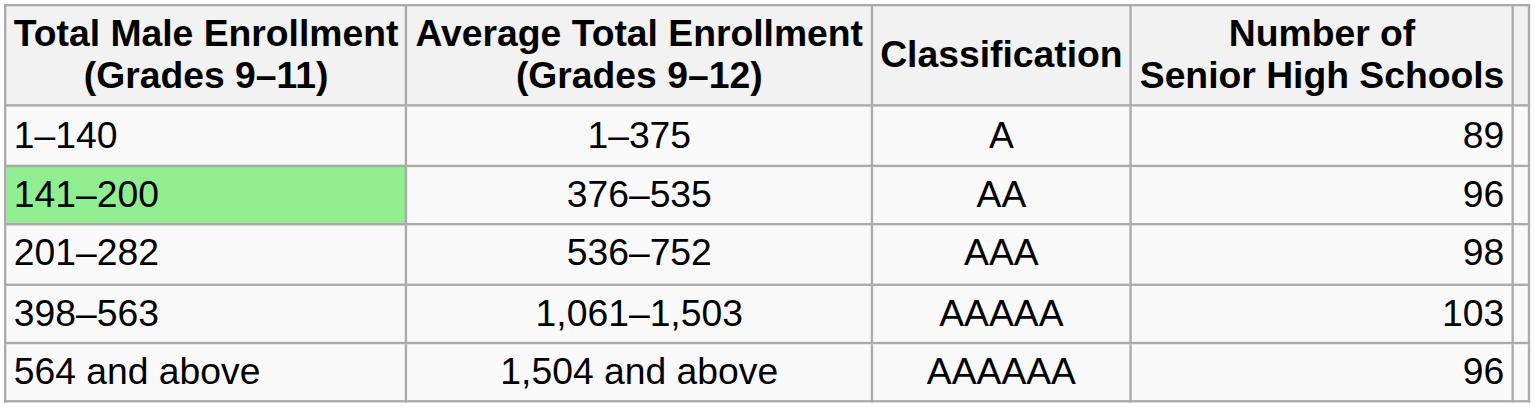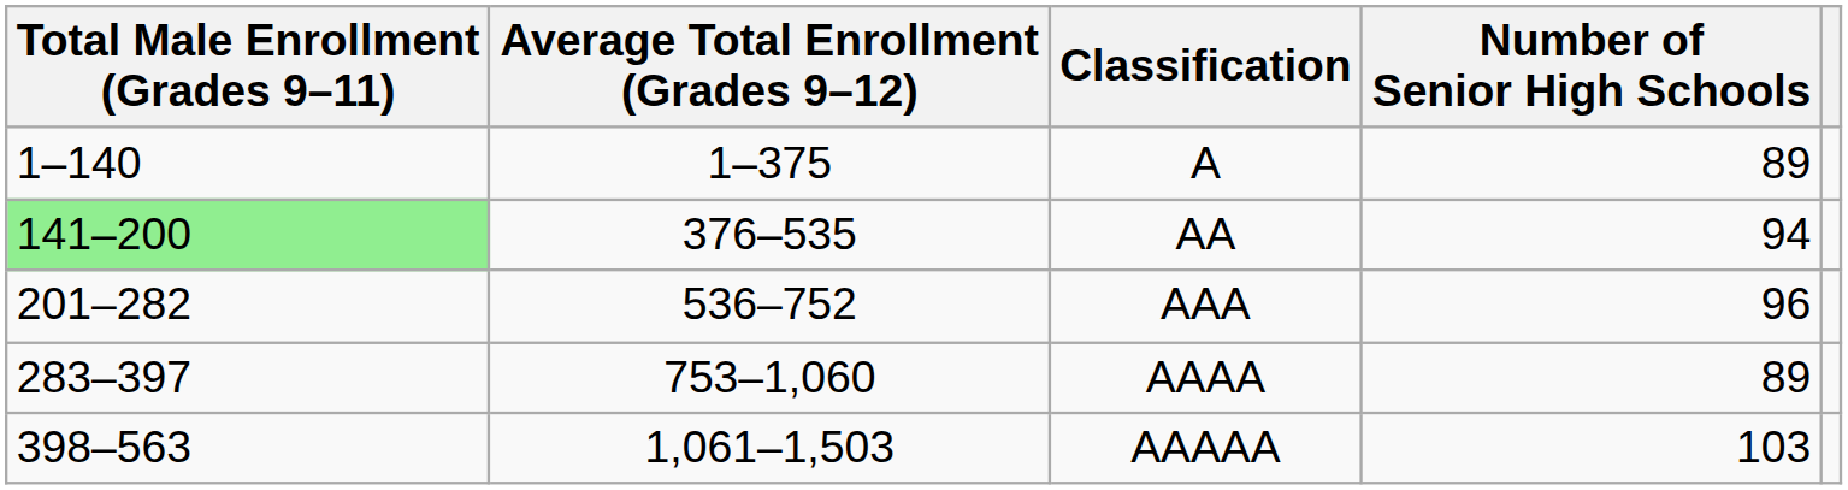 <table class="wikitable">
 <tr>
 <th>Total Male Enrollment<br> (Grades 9–11)</th>
 <th>Average Total Enrollment<br> (Grades 9–12)</th>
 <th>Classification</th>
 <th>Number of<br> Senior High Schools</th>
 <th></th>
 </tr>
 <tr>
 <td>1–140</td>
 <td align=center>1–375</td>
 <td align=center>A</td>
 <td align=right>89</td>
 <td></td>
 </tr>
 <tr>
 <td style="background: lightgreen;">141–200</td>
 <td align=center>376–535</td>
 <td align=center>AA</td>
-<td align=right>96</td>
+<td align=right>94</td>
 <td></td>
 </tr>
 <tr>
 <td>201–282</td>
 <td align=center>536–752</td>
 <td align=center>AAA</td>
-<td align=right>98</td>
+<td align=right>96</td>
+<td></td>
+</tr>
+<tr>
+<td>283–397</td>
+<td align=center>753–1,060</td>
+<td align=center>AAAA</td>
+<td align=right>89</td>
 <td></td>
 </tr>
 <tr>
 <td>398–563</td>
 <td align=center>1,061–1,503</td>
 <td align=center>AAAAA</td>
 <td align=right>103</td>
 <td></td>
 </tr>
-<tr>
-<td>564 and above</td>
-<td align=center>1,504 and above</td>
-<td align=center>AAAAAA</td>
-<td align=right>96</td>
-<td></td>
-</tr>
 </table>
